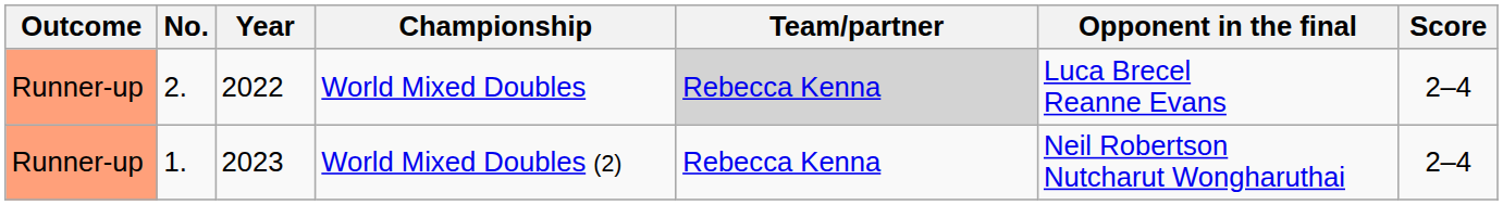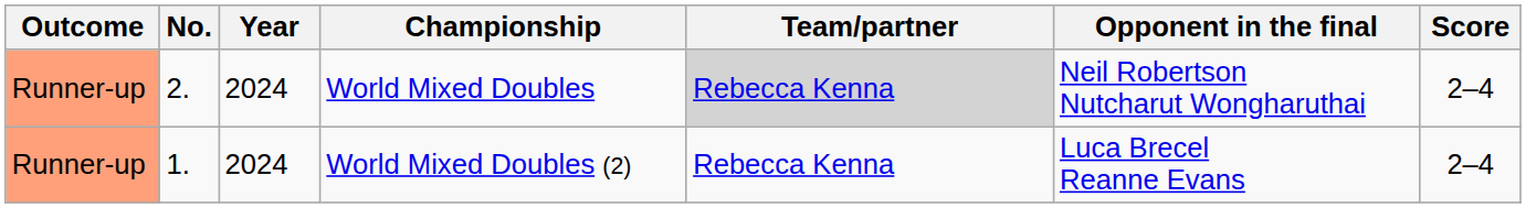 <table class="wikitable sortable">
 <tr>
 <th scope="col" style="width:80px;">Outcome</th>
 <th scope="col" style="width:20px;">No.</th>
 <th scope="col" style="width:50px;">Year</th>
 <th scope="col" style="width:200px;">Championship</th>
 <th scope="col" style="width:200px;">Team/partner</th>
 <th scope="col" style="width:200px;">Opponent in the final</th>
 <th scope="col" style="width:50px;">Score</th>
 </tr>
 <tr>
 <td style="background:#ffa07a;">Runner-up</td>
 <td>2.</td>
-<td>2022</td>
+<td>2024</td>
 <td><a href='#'>World Mixed Doubles</a></td>
 <td style="background: lightgrey;"> <a href='#'>Rebecca Kenna</a></td>
-<td> <a href='#'>Luca Brecel</a><br> <a href='#'>Reanne Evans</a></td>
+<td> <a href='#'>Neil Robertson</a><br> <a href='#'>Nutcharut Wongharuthai</a></td>
 <td align="center">2–4</td>
 </tr>
 <tr>
 <td style="background:#ffa07a;">Runner-up</td>
 <td>1.</td>
-<td>2023</td>
+<td>2024</td>
 <td><a href='#'>World Mixed Doubles</a> <small>(2)</small></td>
 <td> <a href='#'>Rebecca Kenna</a></td>
-<td> <a href='#'>Neil Robertson</a><br> <a href='#'>Nutcharut Wongharuthai</a></td>
+<td> <a href='#'>Luca Brecel</a><br> <a href='#'>Reanne Evans</a></td>
 <td align="center">2–4</td>
 </tr>
 </table>
